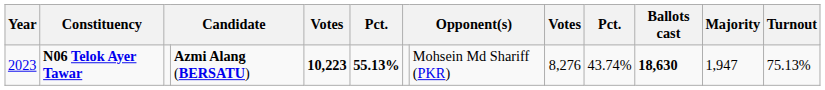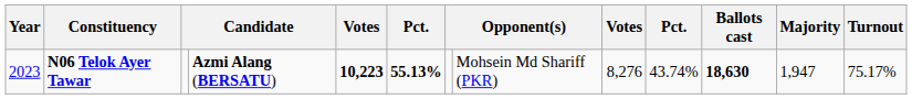 <table class="wikitable" style="margin:0.5em ; font-size:95%">
 <tr>
 <th>Year</th>
 <th>Constituency</th>
 <th colspan="2">Candidate</th>
 <th>Votes</th>
 <th>Pct.</th>
 <th colspan="2">Opponent(s)</th>
 <th>Votes</th>
 <th>Pct.</th>
 <th>Ballots cast</th>
 <th>Majority</th>
 <th>Turnout</th>
 </tr>
 <tr>
 <td><a href='#'>2023</a></td>
 <td><strong>N06 <a href='#'>Telok Ayer Tawar</a></strong></td>
 <td bgcolor=></td>
 <td><strong>Azmi Alang</strong> (<a href='#'><strong>BERSATU</strong></a>)</td>
 <td align=right><strong>10,223</strong></td>
 <td><strong>55.13%</strong></td>
 <td></td>
 <td>Mohsein Md Shariff (<a href='#'>PKR</a>)</td>
 <td align=right>8,276</td>
 <td>43.74%</td>
 <td><strong>18,630</strong></td>
 <td>1,947</td>
-<td>75.13%</td>
+<td>75.17%</td>
 </tr>
 </table>
